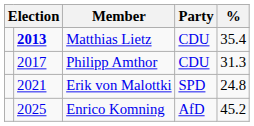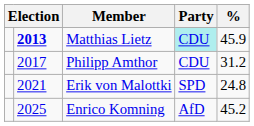 <table class=wikitable>
 <tr>
 <th colspan=2>Election</th>
 <th>Member</th>
 <th>Party</th>
 <th>%</th>
 </tr>
 <tr>
 <td bgcolor=></td>
 <td><strong><a href='#'>2013</a></strong></td>
 <td><a href='#'>Matthias Lietz</a></td>
-<td><a href='#'>CDU</a></td>
-<td align=right>35.4</td>
+<td style="background: paleturquoise;"><a href='#'>CDU</a></td>
+<td align=right>45.9</td>
 </tr>
 <tr>
 <td bgcolor=></td>
 <td><a href='#'>2017</a></td>
 <td><a href='#'>Philipp Amthor</a></td>
 <td><a href='#'>CDU</a></td>
-<td align=right>31.3</td>
+<td align=right>31.2</td>
 </tr>
 <tr>
 <td bgcolor=></td>
 <td><a href='#'>2021</a></td>
 <td><a href='#'>Erik von Malottki</a></td>
 <td><a href='#'>SPD</a></td>
 <td align=right>24.8</td>
 </tr>
 <tr>
 <td bgcolor=></td>
 <td><a href='#'>2025</a></td>
 <td><a href='#'>Enrico Komning</a></td>
 <td><a href='#'>AfD</a></td>
 <td align=right>45.2</td>
 </tr>
 </table>
